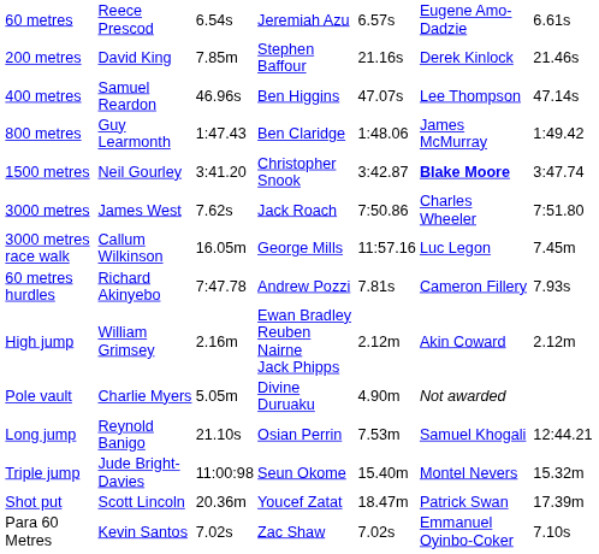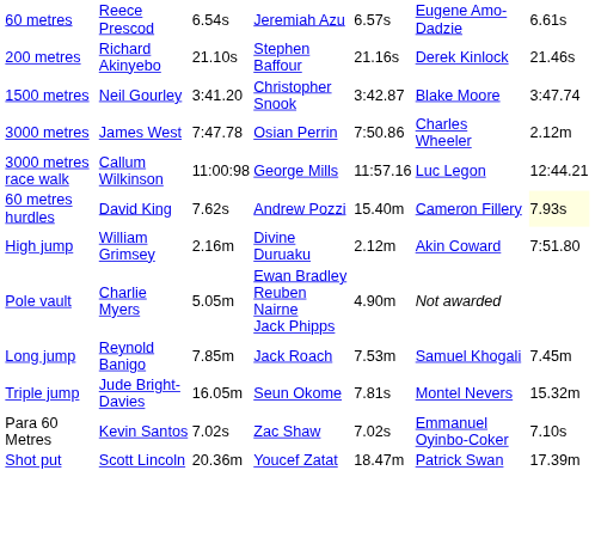 <table>
 <tr>
 <td><a href='#'>60 metres</a></td>
 <td><a href='#'>Reece Prescod</a></td>
 <td>6.54s </td>
 <td><a href='#'>Jeremiah Azu</a></td>
 <td>6.57s </td>
 <td><a href='#'>Eugene Amo-Dadzie</a></td>
 <td>6.61s </td>
 </tr>
 <tr>
 <td><a href='#'>200 metres</a></td>
-<td><a href='#'>David King</a></td>
-<td>7.85m </td>
+<td><a href='#'>Richard Akinyebo</a></td>
+<td>21.10s </td>
 <td><a href='#'>Stephen Baffour</a></td>
 <td>21.16s </td>
 <td><a href='#'>Derek Kinlock</a></td>
 <td>21.46s</td>
-</tr>
-<tr>
-<td><a href='#'>400 metres</a></td>
-<td><a href='#'>Samuel Reardon</a></td>
-<td>46.96s </td>
-<td><a href='#'>Ben Higgins</a></td>
-<td>47.07s</td>
-<td><a href='#'>Lee Thompson</a></td>
-<td>47.14s</td>
-</tr>
-<tr>
-<td><a href='#'>800 metres</a></td>
-<td><a href='#'>Guy Learmonth</a></td>
-<td>1:47.43</td>
-<td><a href='#'>Ben Claridge</a></td>
-<td>1:48.06 </td>
-<td><a href='#'>James McMurray</a></td>
-<td>1:49.42 </td>
 </tr>
 <tr>
 <td><a href='#'>1500 metres</a></td>
 <td><a href='#'>Neil Gourley</a></td>
 <td>3:41.20</td>
 <td><a href='#'>Christopher Snook</a></td>
 <td>3:42.87</td>
-<td><strong><a href='#'>Blake Moore</a></strong></td>
+<td><a href='#'>Blake Moore</a></td>
 <td>3:47.74 </td>
 </tr>
 <tr>
 <td><a href='#'>3000 metres</a></td>
 <td><a href='#'>James West</a></td>
-<td>7.62s </td>
-<td><a href='#'>Jack Roach</a></td>
+<td>7:47.78</td>
+<td><a href='#'>Osian Perrin</a></td>
 <td>7:50.86 </td>
 <td><a href='#'>Charles Wheeler</a></td>
-<td>7:51.80 </td>
+<td>2.12m</td>
 </tr>
 <tr>
 <td><a href='#'>3000 metres race walk</a></td>
 <td><a href='#'>Callum Wilkinson</a></td>
-<td>16.05m </td>
+<td>11:00:98 </td>
 <td><a href='#'>George Mills</a></td>
 <td>11:57.16 </td>
 <td><a href='#'>Luc Legon</a></td>
-<td>7.45m</td>
+<td>12:44.21 </td>
 </tr>
 <tr>
 <td><a href='#'>60 metres hurdles</a></td>
-<td><a href='#'>Richard Akinyebo</a></td>
-<td>7:47.78</td>
+<td><a href='#'>David King</a></td>
+<td>7.62s </td>
 <td><a href='#'>Andrew Pozzi</a></td>
-<td>7.81s</td>
+<td>15.40m </td>
 <td><a href='#'>Cameron Fillery</a></td>
-<td>7.93s </td>
+<td style="background: lightyellow;">7.93s </td>
 </tr>
 <tr>
 <td><a href='#'>High jump</a></td>
 <td><a href='#'>William Grimsey</a></td>
 <td>2.16m</td>
-<td><a href='#'>Ewan Bradley</a><br><a href='#'>Reuben Nairne</a><br><a href='#'>Jack Phipps</a></td>
+<td><a href='#'>Divine Duruaku</a></td>
 <td>2.12m</td>
 <td><a href='#'>Akin Coward</a></td>
-<td>2.12m</td>
+<td>7:51.80 </td>
 </tr>
 <tr>
 <td><a href='#'>Pole vault</a></td>
 <td><a href='#'>Charlie Myers</a></td>
 <td>5.05m </td>
-<td><a href='#'>Divine Duruaku</a></td>
+<td><a href='#'>Ewan Bradley</a><br><a href='#'>Reuben Nairne</a><br><a href='#'>Jack Phipps</a></td>
 <td>4.90m</td>
 <td><em>Not awarded</em></td>
 </tr>
 <tr>
 <td><a href='#'>Long jump</a></td>
 <td><a href='#'>Reynold Banigo</a></td>
-<td>21.10s </td>
-<td><a href='#'>Osian Perrin</a></td>
+<td>7.85m </td>
+<td><a href='#'>Jack Roach</a></td>
 <td>7.53m</td>
 <td><a href='#'>Samuel Khogali</a></td>
-<td>12:44.21 </td>
+<td>7.45m</td>
 </tr>
 <tr>
 <td><a href='#'>Triple jump</a></td>
 <td><a href='#'>Jude Bright-Davies</a></td>
-<td>11:00:98 </td>
+<td>16.05m </td>
 <td><a href='#'>Seun Okome</a></td>
-<td>15.40m </td>
+<td>7.81s</td>
 <td><a href='#'>Montel Nevers</a></td>
 <td>15.32m </td>
+</tr>
+<tr>
+<td>Para 60 Metres</td>
+<td><a href='#'>Kevin Santos</a></td>
+<td>7.02s </td>
+<td><a href='#'>Zac Shaw</a></td>
+<td>7.02s</td>
+<td><a href='#'>Emmanuel Oyinbo-Coker</a></td>
+<td>7.10s </td>
 </tr>
 <tr>
 <td><a href='#'>Shot put</a></td>
 <td><a href='#'>Scott Lincoln</a></td>
 <td>20.36m </td>
 <td><a href='#'>Youcef Zatat</a></td>
 <td>18.47m </td>
 <td><a href='#'>Patrick Swan</a></td>
 <td>17.39m </td>
 </tr>
-<tr>
-<td>Para 60 Metres</td>
-<td><a href='#'>Kevin Santos</a></td>
-<td>7.02s </td>
-<td><a href='#'>Zac Shaw</a></td>
-<td>7.02s</td>
-<td><a href='#'>Emmanuel Oyinbo-Coker</a></td>
-<td>7.10s </td>
-</tr>
 </table>
